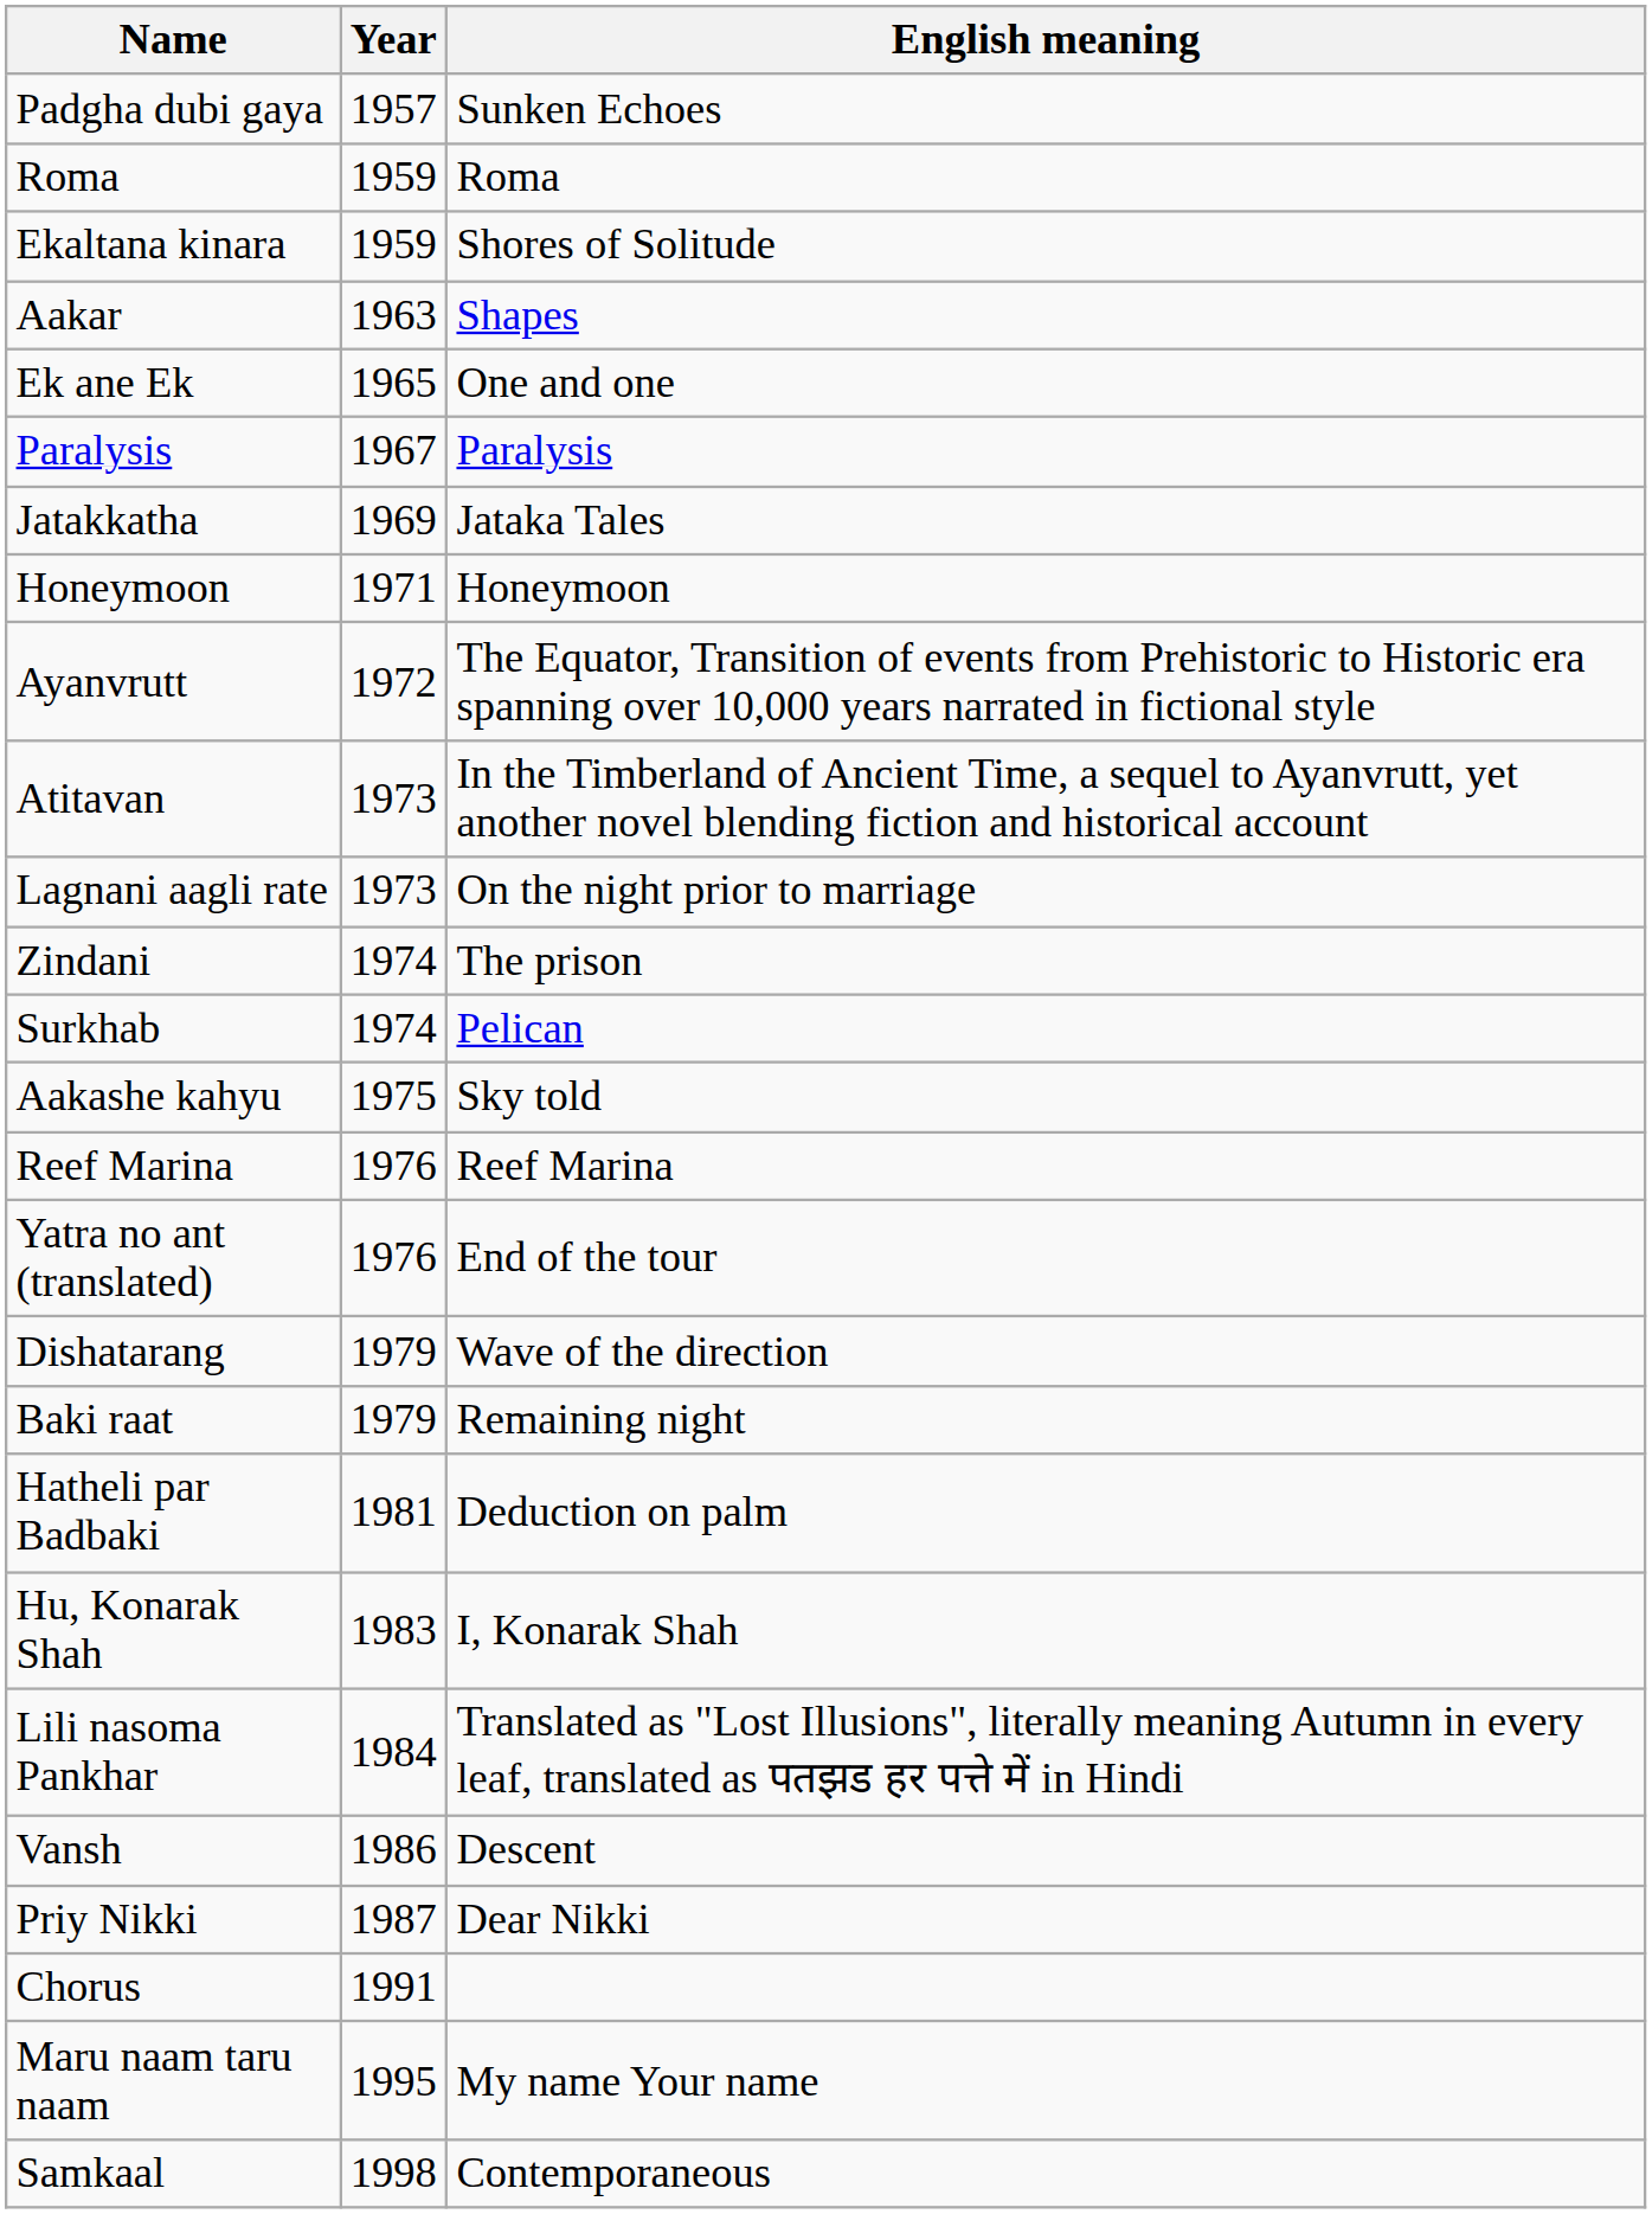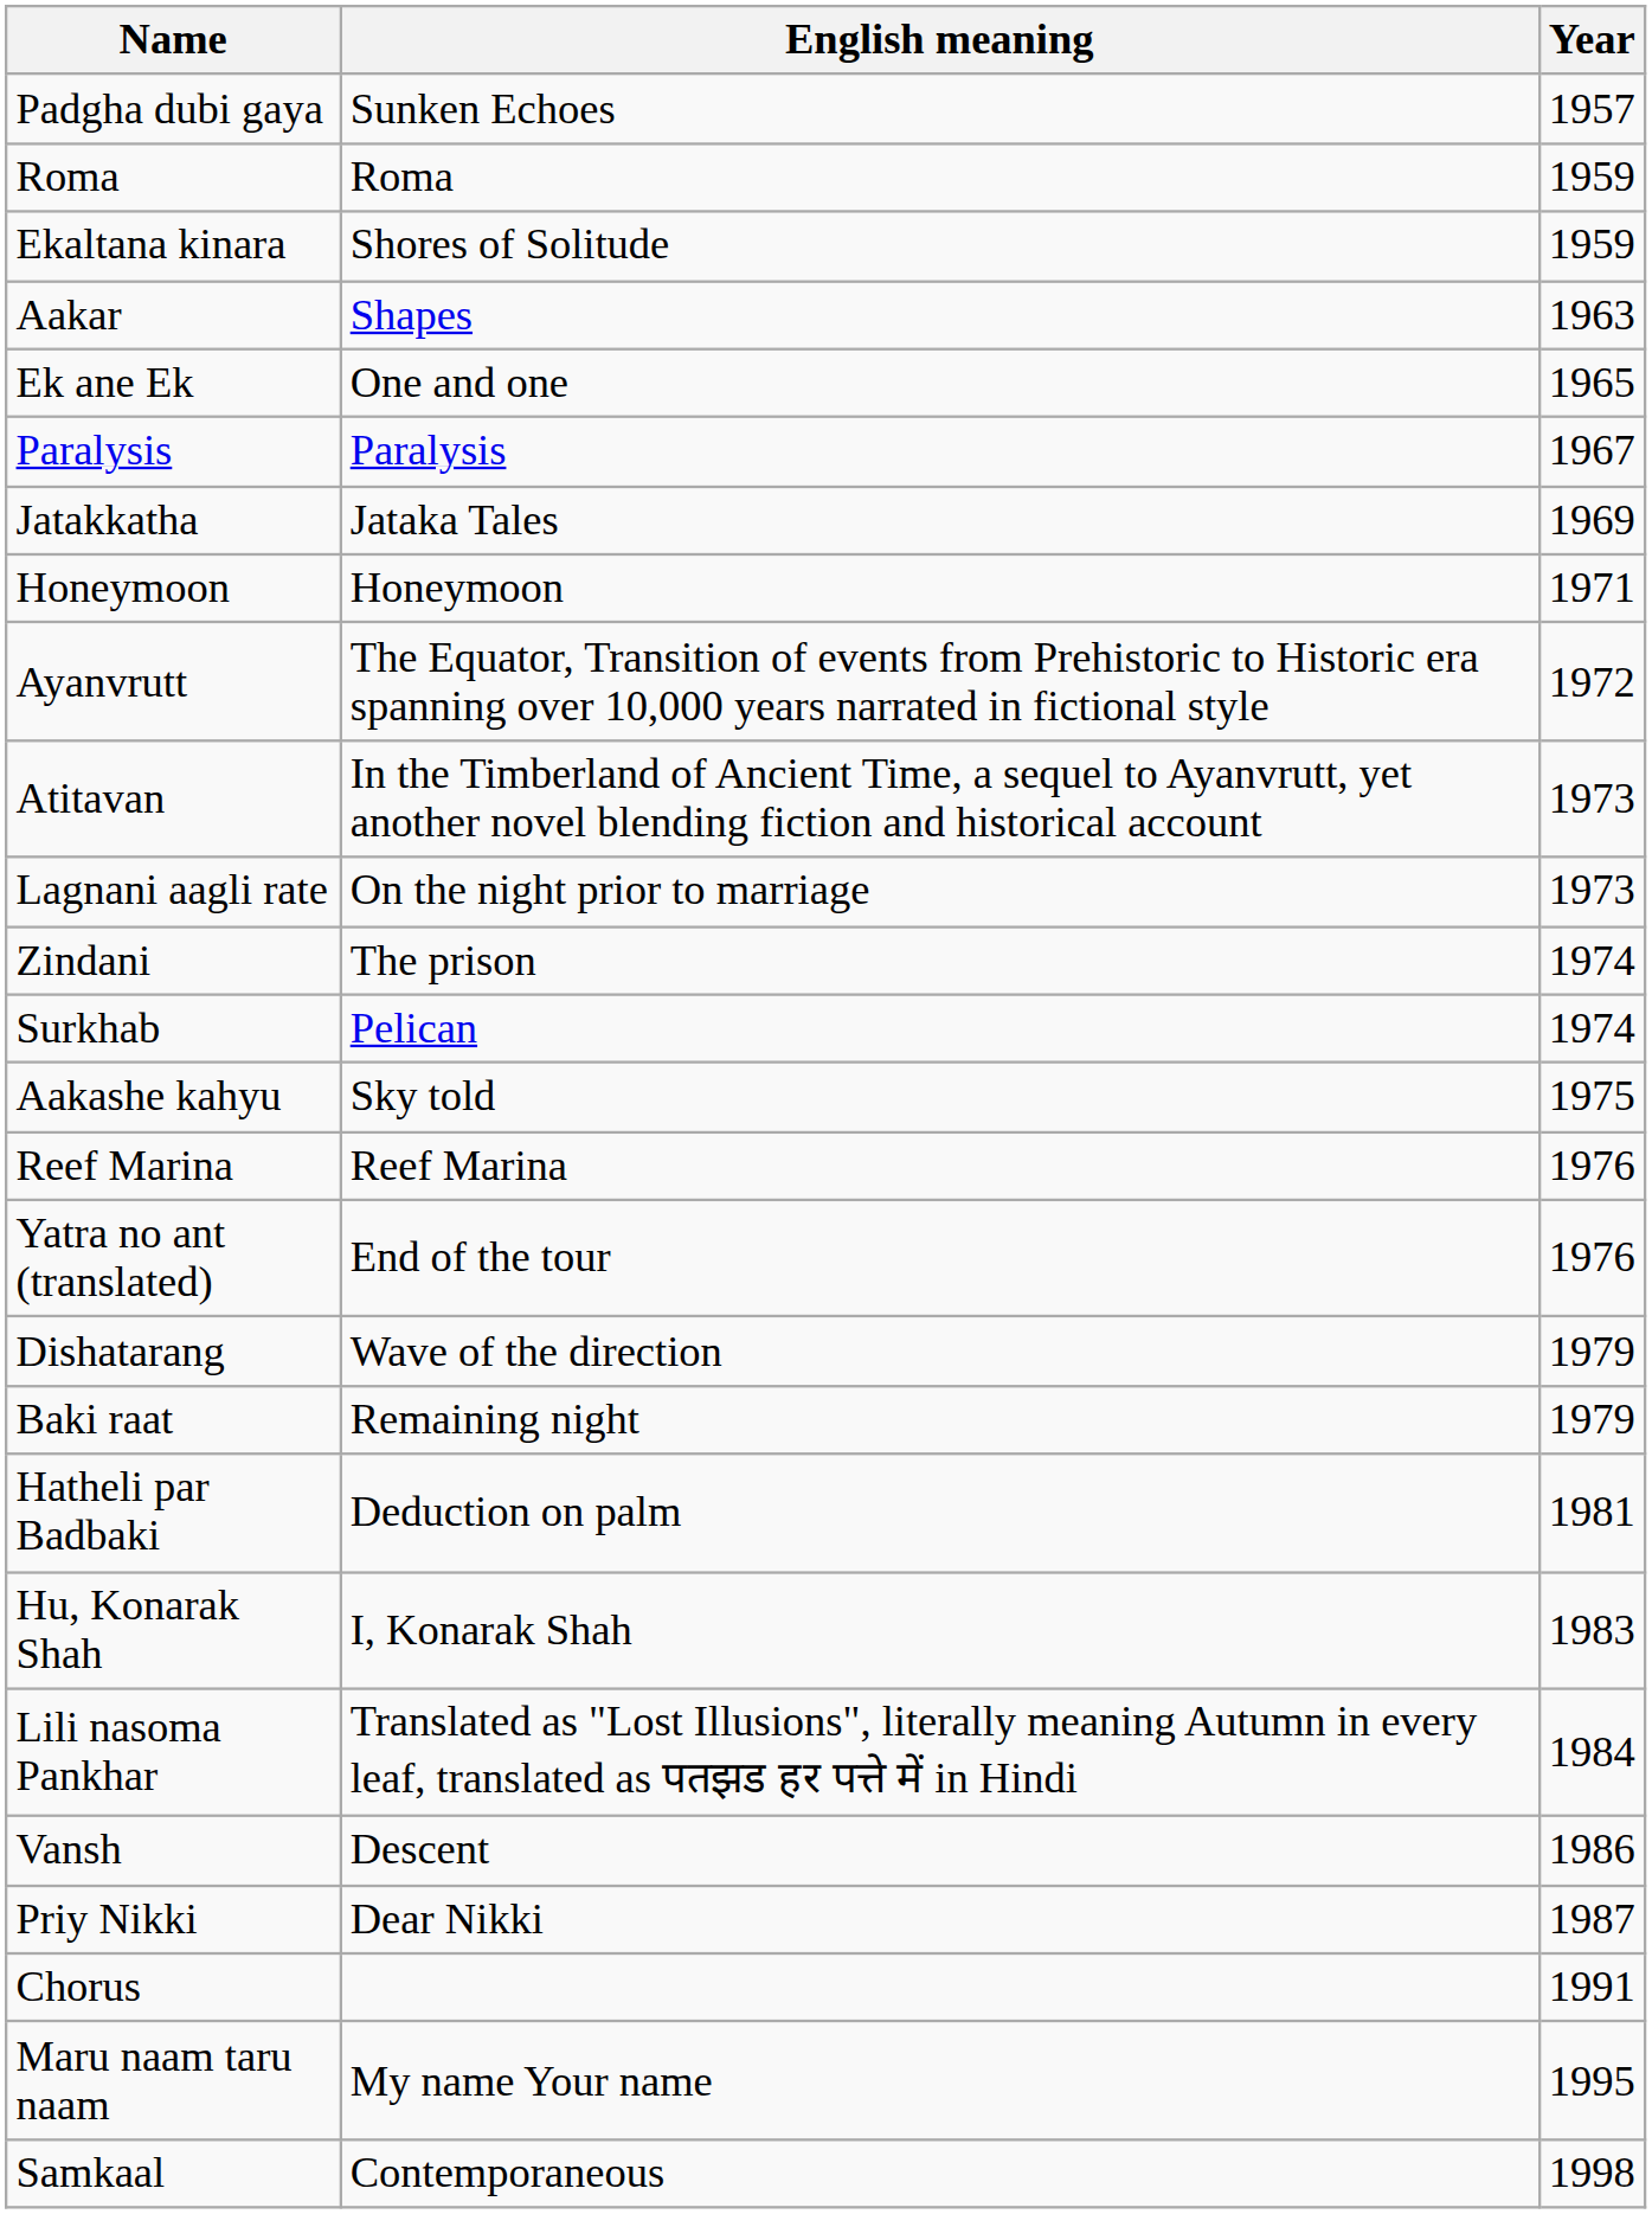 <table class="wikitable sortable" style="font-size:100%; text-align:left;" border="1">
 <tr>
 <th>Name</th>
+<th>English meaning</th>
 <th>Year</th>
-<th>English meaning</th>
 </tr>
 <tr>
 <td>Padgha dubi gaya</td>
+<td>Sunken Echoes</td>
 <td>1957</td>
-<td>Sunken Echoes</td>
 </tr>
 <tr>
 <td>Roma</td>
+<td>Roma</td>
 <td>1959</td>
-<td>Roma</td>
 </tr>
 <tr>
 <td>Ekaltana kinara</td>
+<td>Shores of Solitude</td>
 <td>1959</td>
-<td>Shores of Solitude</td>
 </tr>
 <tr>
 <td>Aakar</td>
+<td><a href='#'>Shapes</a></td>
 <td>1963</td>
-<td><a href='#'>Shapes</a></td>
 </tr>
 <tr>
 <td>Ek ane Ek</td>
+<td>One and one</td>
 <td>1965</td>
-<td>One and one</td>
 </tr>
 <tr>
 <td><a href='#'>Paralysis</a></td>
+<td><a href='#'>Paralysis</a></td>
 <td>1967</td>
-<td><a href='#'>Paralysis</a></td>
 </tr>
 <tr>
 <td>Jatakkatha</td>
+<td>Jataka Tales</td>
 <td>1969</td>
-<td>Jataka Tales</td>
 </tr>
 <tr>
 <td>Honeymoon</td>
+<td>Honeymoon</td>
 <td>1971</td>
-<td>Honeymoon</td>
 </tr>
 <tr>
 <td>Ayanvrutt</td>
+<td>The Equator, Transition of events from Prehistoric to Historic era spanning over 10,000 years narrated in fictional style</td>
 <td>1972</td>
-<td>The Equator, Transition of events from Prehistoric to Historic era spanning over 10,000 years narrated in fictional style</td>
 </tr>
 <tr>
 <td>Atitavan</td>
+<td>In the Timberland of Ancient Time, a sequel to Ayanvrutt, yet another novel blending fiction and historical account</td>
 <td>1973</td>
-<td>In the Timberland of Ancient Time, a sequel to Ayanvrutt, yet another novel blending fiction and historical account</td>
 </tr>
 <tr>
 <td>Lagnani aagli rate</td>
+<td>On the night prior to marriage</td>
 <td>1973</td>
-<td>On the night prior to marriage</td>
 </tr>
 <tr>
 <td>Zindani</td>
+<td>The prison</td>
 <td>1974</td>
-<td>The prison</td>
 </tr>
 <tr>
 <td>Surkhab</td>
+<td><a href='#'>Pelican</a></td>
 <td>1974</td>
-<td><a href='#'>Pelican</a></td>
 </tr>
 <tr>
 <td>Aakashe kahyu</td>
+<td>Sky told</td>
 <td>1975</td>
-<td>Sky told</td>
 </tr>
 <tr>
 <td>Reef Marina</td>
+<td>Reef Marina</td>
 <td>1976</td>
-<td>Reef Marina</td>
 </tr>
 <tr>
 <td>Yatra no ant (translated)</td>
+<td>End of the tour</td>
 <td>1976</td>
-<td>End of the tour</td>
 </tr>
 <tr>
 <td>Dishatarang</td>
+<td>Wave of the direction</td>
 <td>1979</td>
-<td>Wave of the direction</td>
 </tr>
 <tr>
 <td>Baki raat</td>
+<td>Remaining night</td>
 <td>1979</td>
-<td>Remaining night</td>
 </tr>
 <tr>
 <td>Hatheli par Badbaki</td>
+<td>Deduction on palm</td>
 <td>1981</td>
-<td>Deduction on palm</td>
 </tr>
 <tr>
 <td>Hu, Konarak Shah</td>
+<td>I, Konarak Shah</td>
 <td>1983</td>
-<td>I, Konarak Shah</td>
 </tr>
 <tr>
 <td>Lili nasoma Pankhar</td>
+<td>Translated as "Lost Illusions", literally meaning Autumn in every leaf, translated as पतझड हर पत्ते में in Hindi</td>
 <td>1984</td>
-<td>Translated as "Lost Illusions", literally meaning Autumn in every leaf, translated as पतझड हर पत्ते में in Hindi</td>
 </tr>
 <tr>
 <td>Vansh</td>
+<td>Descent</td>
 <td>1986</td>
-<td>Descent</td>
 </tr>
 <tr>
 <td>Priy Nikki</td>
+<td>Dear Nikki</td>
 <td>1987</td>
-<td>Dear Nikki</td>
 </tr>
 <tr>
 <td>Chorus</td>
+<td></td>
 <td>1991</td>
-<td></td>
 </tr>
 <tr>
 <td>Maru naam taru naam</td>
+<td>My name Your name</td>
 <td>1995</td>
-<td>My name Your name</td>
 </tr>
 <tr>
 <td>Samkaal</td>
+<td>Contemporaneous</td>
 <td>1998</td>
-<td>Contemporaneous</td>
 </tr>
 </table>
